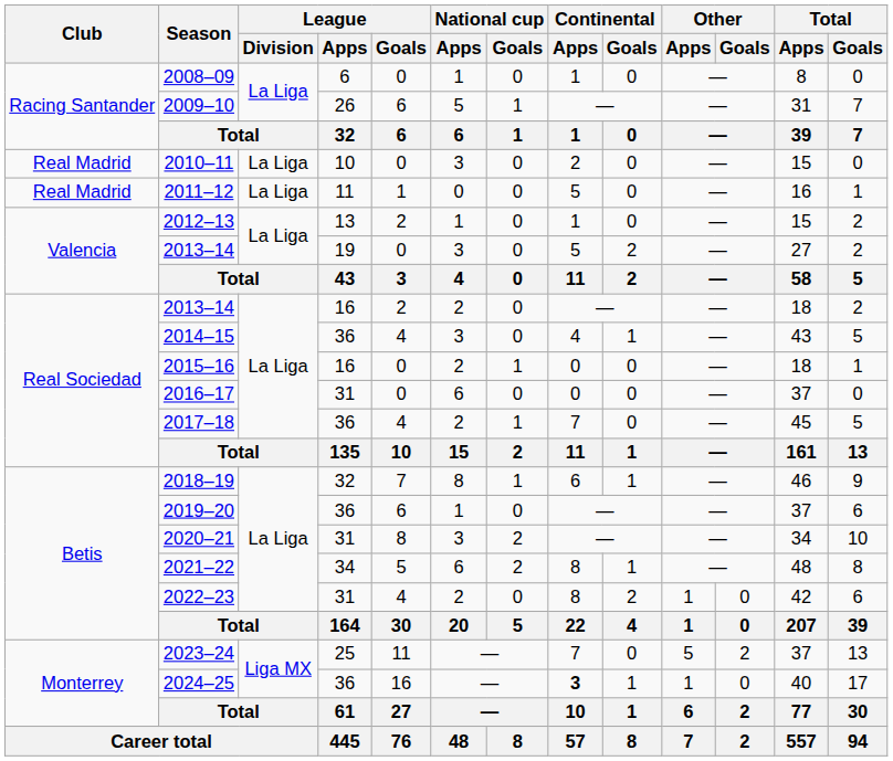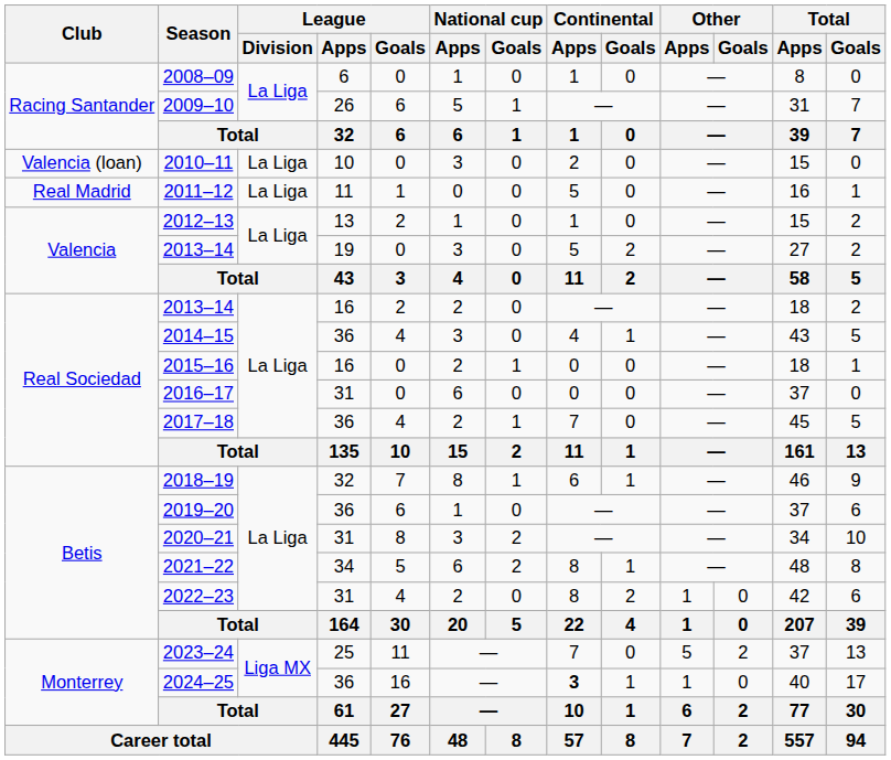 <table class="wikitable" style="text-align:center">
 <tr>
 <th rowspan="2">Club</th>
 <th rowspan="2">Season</th>
 <th colspan="3">League</th>
 <th colspan="2">National cup</th>
 <th colspan="2">Continental</th>
 <th colspan="2">Other</th>
 <th colspan="2">Total</th>
 </tr>
 <tr>
 <th>Division</th>
 <th>Apps</th>
 <th>Goals</th>
 <th>Apps</th>
 <th>Goals</th>
 <th>Apps</th>
 <th>Goals</th>
 <th>Apps</th>
 <th>Goals</th>
 <th>Apps</th>
 <th>Goals</th>
 </tr>
 <tr>
 <td rowspan="3"><a href='#'>Racing Santander</a></td>
 <td><a href='#'>2008–09</a></td>
 <td rowspan="2"><a href='#'>La Liga</a></td>
 <td>6</td>
 <td>0</td>
 <td>1</td>
 <td>0</td>
 <td>1</td>
 <td>0</td>
 <td colspan="2">—</td>
 <td>8</td>
 <td>0</td>
 </tr>
 <tr>
 <td><a href='#'>2009–10</a></td>
 <td>26</td>
 <td>6</td>
 <td>5</td>
 <td>1</td>
 <td colspan="2">—</td>
 <td colspan="2">—</td>
 <td>31</td>
 <td>7</td>
 </tr>
 <tr>
 <th colspan="2">Total</th>
 <th>32</th>
 <th>6</th>
 <th>6</th>
 <th>1</th>
 <th>1</th>
 <th>0</th>
 <th colspan="2">—</th>
 <th>39</th>
 <th>7</th>
 </tr>
 <tr>
-<td><a href='#'>Real Madrid</a></td>
+<td><a href='#'>Valencia</a> (loan)</td>
 <td><a href='#'>2010–11</a></td>
 <td>La Liga</td>
 <td>10</td>
 <td>0</td>
 <td>3</td>
 <td>0</td>
 <td>2</td>
 <td>0</td>
 <td colspan="2">—</td>
 <td>15</td>
 <td>0</td>
 </tr>
 <tr>
 <td><a href='#'>Real Madrid</a></td>
 <td><a href='#'>2011–12</a></td>
 <td>La Liga</td>
 <td>11</td>
 <td>1</td>
 <td>0</td>
 <td>0</td>
 <td>5</td>
 <td>0</td>
 <td colspan="2">—</td>
 <td>16</td>
 <td>1</td>
 </tr>
 <tr>
 <td rowspan="3"><a href='#'>Valencia</a></td>
 <td><a href='#'>2012–13</a></td>
 <td rowspan="2">La Liga</td>
 <td>13</td>
 <td>2</td>
 <td>1</td>
 <td>0</td>
 <td>1</td>
 <td>0</td>
 <td colspan="2">—</td>
 <td>15</td>
 <td>2</td>
 </tr>
 <tr>
 <td><a href='#'>2013–14</a></td>
 <td>19</td>
 <td>0</td>
 <td>3</td>
 <td>0</td>
 <td>5</td>
 <td>2</td>
 <td colspan="2">—</td>
 <td>27</td>
 <td>2</td>
 </tr>
 <tr>
 <th colspan="2">Total</th>
 <th>43</th>
 <th>3</th>
 <th>4</th>
 <th>0</th>
 <th>11</th>
 <th>2</th>
 <th colspan="2">—</th>
 <th>58</th>
 <th>5</th>
 </tr>
 <tr>
 <td rowspan="6"><a href='#'>Real Sociedad</a></td>
 <td><a href='#'>2013–14</a></td>
 <td rowspan="5">La Liga</td>
 <td>16</td>
 <td>2</td>
 <td>2</td>
 <td>0</td>
 <td colspan="2">—</td>
 <td colspan="2">—</td>
 <td>18</td>
 <td>2</td>
 </tr>
 <tr>
 <td><a href='#'>2014–15</a></td>
 <td>36</td>
 <td>4</td>
 <td>3</td>
 <td>0</td>
 <td>4</td>
 <td>1</td>
 <td colspan="2">—</td>
 <td>43</td>
 <td>5</td>
 </tr>
 <tr>
 <td><a href='#'>2015–16</a></td>
 <td>16</td>
 <td>0</td>
 <td>2</td>
 <td>1</td>
 <td>0</td>
 <td>0</td>
 <td colspan="2">—</td>
 <td>18</td>
 <td>1</td>
 </tr>
 <tr>
 <td><a href='#'>2016–17</a></td>
 <td>31</td>
 <td>0</td>
 <td>6</td>
 <td>0</td>
 <td>0</td>
 <td>0</td>
 <td colspan="2">—</td>
 <td>37</td>
 <td>0</td>
 </tr>
 <tr>
 <td><a href='#'>2017–18</a></td>
 <td>36</td>
 <td>4</td>
 <td>2</td>
 <td>1</td>
 <td>7</td>
 <td>0</td>
 <td colspan="2">—</td>
 <td>45</td>
 <td>5</td>
 </tr>
 <tr>
 <th colspan="2">Total</th>
 <th>135</th>
 <th>10</th>
 <th>15</th>
 <th>2</th>
 <th>11</th>
 <th>1</th>
 <th colspan="2">—</th>
 <th>161</th>
 <th>13</th>
 </tr>
 <tr>
 <td rowspan="6"><a href='#'>Betis</a></td>
 <td><a href='#'>2018–19</a></td>
 <td rowspan="5">La Liga</td>
 <td>32</td>
 <td>7</td>
 <td>8</td>
 <td>1</td>
 <td>6</td>
 <td>1</td>
 <td colspan="2">—</td>
 <td>46</td>
 <td>9</td>
 </tr>
 <tr>
 <td><a href='#'>2019–20</a></td>
 <td>36</td>
 <td>6</td>
 <td>1</td>
 <td>0</td>
 <td colspan="2">—</td>
 <td colspan="2">—</td>
 <td>37</td>
 <td>6</td>
 </tr>
 <tr>
 <td><a href='#'>2020–21</a></td>
 <td>31</td>
 <td>8</td>
 <td>3</td>
 <td>2</td>
 <td colspan="2">—</td>
 <td colspan="2">—</td>
 <td>34</td>
 <td>10</td>
 </tr>
 <tr>
 <td><a href='#'>2021–22</a></td>
 <td>34</td>
 <td>5</td>
 <td>6</td>
 <td>2</td>
 <td>8</td>
 <td>1</td>
 <td colspan="2">—</td>
 <td>48</td>
 <td>8</td>
 </tr>
 <tr>
 <td><a href='#'>2022–23</a></td>
 <td>31</td>
 <td>4</td>
 <td>2</td>
 <td>0</td>
 <td>8</td>
 <td>2</td>
 <td>1</td>
 <td>0</td>
 <td>42</td>
 <td>6</td>
 </tr>
 <tr>
 <th colspan="2">Total</th>
 <th>164</th>
 <th>30</th>
 <th>20</th>
 <th>5</th>
 <th>22</th>
 <th>4</th>
 <th>1</th>
 <th>0</th>
 <th>207</th>
 <th>39</th>
 </tr>
 <tr>
 <td rowspan="3"><a href='#'>Monterrey</a></td>
 <td><a href='#'>2023–24</a></td>
 <td rowspan="2"><a href='#'>Liga MX</a></td>
 <td>25</td>
 <td>11</td>
 <td colspan="2">—</td>
 <td>7</td>
 <td>0</td>
 <td>5</td>
 <td>2</td>
 <td>37</td>
 <td>13</td>
 </tr>
 <tr>
 <td><a href='#'>2024–25</a></td>
 <td>36</td>
 <td>16</td>
 <td colspan="2">—</td>
 <td><strong>3</strong></td>
 <td>1</td>
 <td>1</td>
 <td>0</td>
 <td>40</td>
 <td>17</td>
 </tr>
 <tr>
 <th colspan="2">Total</th>
 <th>61</th>
 <th>27</th>
 <th colspan="2">—</th>
 <th>10</th>
 <th>1</th>
 <th>6</th>
 <th>2</th>
 <th>77</th>
 <th>30</th>
 </tr>
 <tr>
 <th colspan="3">Career total</th>
 <th>445</th>
 <th>76</th>
 <th>48</th>
 <th>8</th>
 <th>57</th>
 <th>8</th>
 <th>7</th>
 <th>2</th>
 <th>557</th>
 <th>94</th>
 </tr>
 </table>
